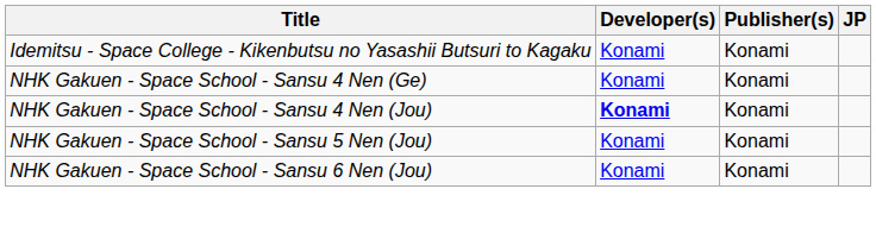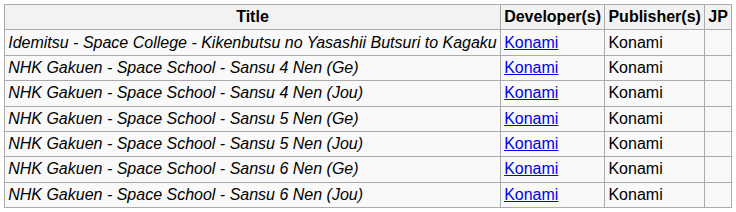 <table class="wikitable plainrowheaders sortable" id="konamiqtalist">
 <tr>
 <th>Title</th>
 <th>Developer(s)</th>
 <th>Publisher(s)</th>
 <th scope="col">JP</th>
 </tr>
 <tr>
 <td><em>Idemitsu - Space College - Kikenbutsu no Yasashii Butsuri to Kagaku</em></td>
 <td><a href='#'>Konami</a></td>
 <td>Konami</td>
 <td></td>
 </tr>
 <tr>
 <td><em>NHK Gakuen - Space School - Sansu 4 Nen (Ge)</em></td>
 <td><a href='#'>Konami</a></td>
 <td>Konami</td>
 <td></td>
 </tr>
 <tr>
 <td><em>NHK Gakuen - Space School - Sansu 4 Nen (Jou)</em></td>
-<td><strong><a href='#'>Konami</a></strong></td>
+<td><a href='#'>Konami</a></td>
+<td>Konami</td>
+<td></td>
+</tr>
+<tr>
+<td><em>NHK Gakuen - Space School - Sansu 5 Nen (Ge)</em></td>
+<td><a href='#'>Konami</a></td>
 <td>Konami</td>
 <td></td>
 </tr>
 <tr>
 <td><em>NHK Gakuen - Space School - Sansu 5 Nen (Jou)</em></td>
+<td><a href='#'>Konami</a></td>
+<td>Konami</td>
+<td></td>
+</tr>
+<tr>
+<td><em>NHK Gakuen - Space School - Sansu 6 Nen (Ge)</em></td>
 <td><a href='#'>Konami</a></td>
 <td>Konami</td>
 <td></td>
 </tr>
 <tr>
 <td><em>NHK Gakuen - Space School - Sansu 6 Nen (Jou)</em></td>
 <td><a href='#'>Konami</a></td>
 <td>Konami</td>
 <td></td>
 </tr>
 <tr>
 </tr>
 </table>
